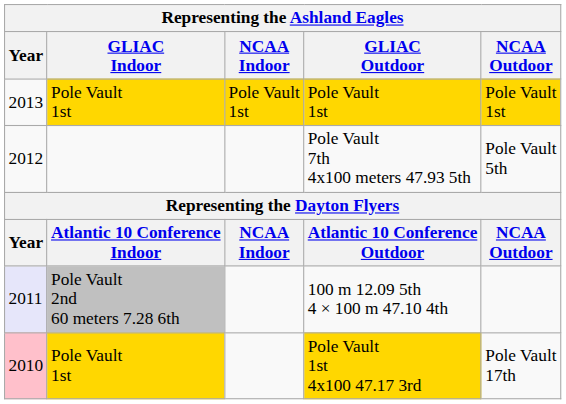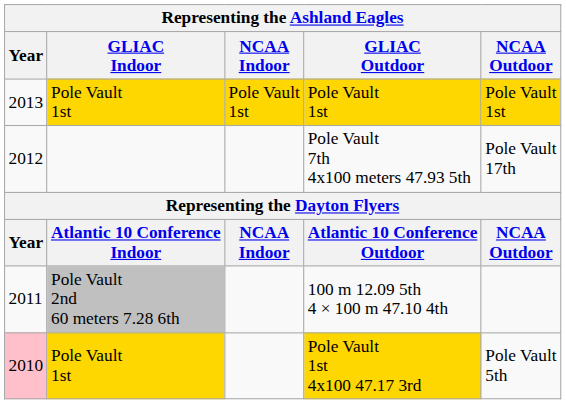 <table class="wikitable sortable">
 <tr>
 <th colspan="9">Representing the <a href='#'>Ashland Eagles</a></th>
 </tr>
 <tr>
 <th>Year</th>
 <th><a href='#'>GLIAC</a><br><a href='#'>Indoor</a></th>
 <th><a href='#'>NCAA</a><br> <a href='#'>Indoor</a></th>
 <th><a href='#'>GLIAC</a><br><a href='#'>Outdoor</a></th>
 <th><a href='#'>NCAA</a><br><a href='#'>Outdoor</a></th>
 </tr>
 <tr>
 <td>2013</td>
 <td bgcolor=gold>Pole Vault<br> 1st</td>
 <td bgcolor=gold>Pole Vault<br> 1st</td>
 <td bgcolor=gold>Pole Vault<br> 1st</td>
 <td bgcolor=gold>Pole Vault<br> 1st</td>
 </tr>
 <tr>
 <td>2012</td>
 <td></td>
 <td></td>
 <td>Pole Vault<br> 7th<br>4x100 meters 47.93 5th</td>
-<td>Pole Vault<br> 5th</td>
+<td>Pole Vault<br> 17th</td>
 </tr>
 <tr>
 <th colspan="9">Representing the <a href='#'>Dayton Flyers</a></th>
 </tr>
 <tr>
 <th>Year</th>
 <th><a href='#'>Atlantic 10 Conference</a><br><a href='#'>Indoor</a></th>
 <th><a href='#'>NCAA</a><br> <a href='#'>Indoor</a></th>
 <th><a href='#'>Atlantic 10 Conference</a><br><a href='#'>Outdoor</a></th>
 <th><a href='#'>NCAA</a><br><a href='#'>Outdoor</a></th>
 </tr>
 <tr>
-<td style="background: lavender;">2011</td>
+<td>2011</td>
 <td bgcolor=silver>Pole Vault<br> 2nd<br>60 meters 7.28 6th</td>
 <td></td>
 <td>100 m 12.09 5th<br>4 × 100 m 47.10 4th</td>
 <td></td>
 </tr>
 <tr>
 <td style="background: pink;">2010</td>
 <td bgcolor=gold>Pole Vault<br> 1st</td>
 <td></td>
 <td bgcolor=gold>Pole Vault<br> 1st<br>4x100 47.17 3rd</td>
-<td>Pole Vault<br> 17th</td>
+<td>Pole Vault<br> 5th</td>
 </tr>
 </table>
